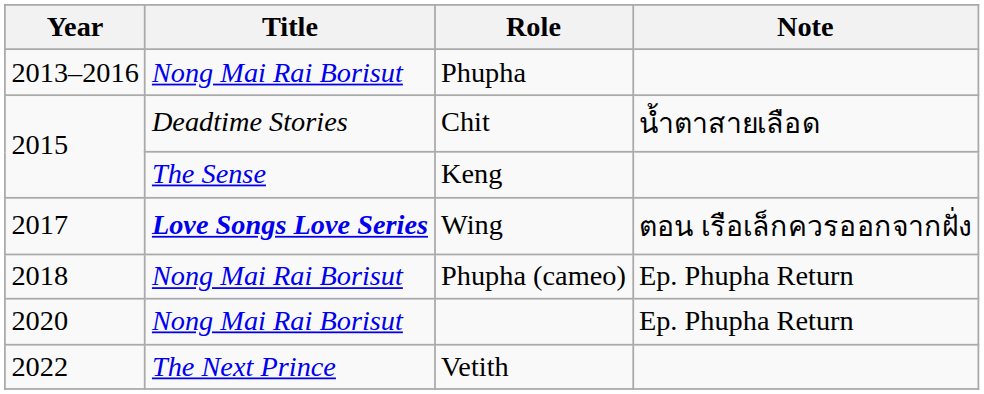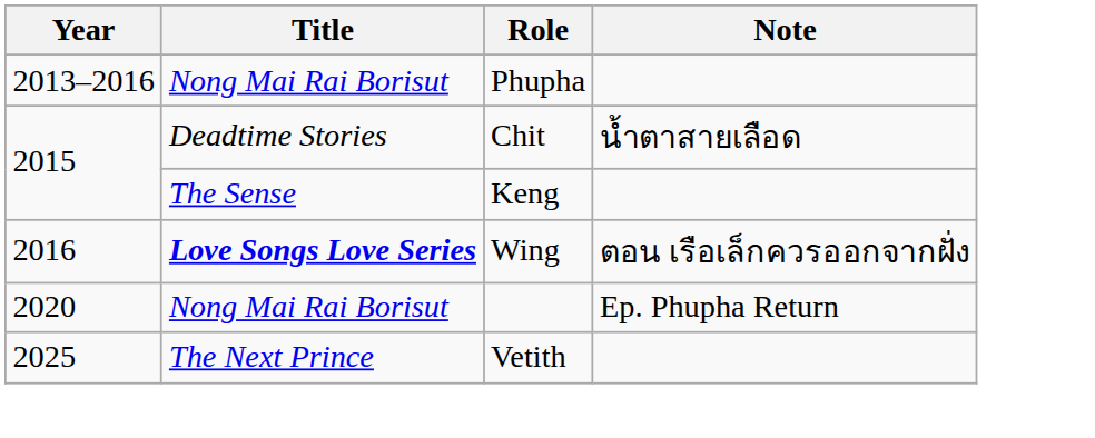 <table class="wikitable">
 <tr>
 <th>Year</th>
 <th>Title</th>
 <th>Role</th>
 <th>Note</th>
 </tr>
 <tr>
 <td>2013–2016</td>
 <td><em><a href='#'>Nong Mai Rai Borisut</a></em></td>
 <td>Phupha</td>
 <td></td>
 </tr>
 <tr>
 <td rowspan = "2">2015</td>
 <td><em>Deadtime Stories</em></td>
 <td>Chit</td>
 <td>น้ำตาสายเลือด</td>
 </tr>
 <tr>
 <td><em><a href='#'>The Sense</a> </em></td>
 <td>Keng</td>
 <td></td>
 </tr>
 <tr>
-<td rowspan = "1">2017</td>
+<td rowspan = "1">2016</td>
 <td><strong><em> <a href='#'>Love Songs Love Series</a></em></strong></td>
 <td>Wing</td>
 <td>ตอน เรือเล็กควรออกจากฝั่ง</td>
-</tr>
-<tr>
-<td rowspan = "1">2018</td>
-<td><em> <a href='#'>Nong Mai Rai Borisut</a></em></td>
-<td>Phupha (cameo)</td>
-<td>Ep. Phupha Return</td>
 </tr>
 <tr>
 <td rowspan = "1">2020</td>
 <td><em> <a href='#'>Nong Mai Rai Borisut</a></em></td>
 <td></td>
 <td>Ep. Phupha Return</td>
 </tr>
 <tr>
-<td>2022</td>
+<td>2025</td>
 <td><em><a href='#'>The Next Prince</a></em></td>
 <td>Vetith</td>
 <td></td>
 </tr>
 </table>
